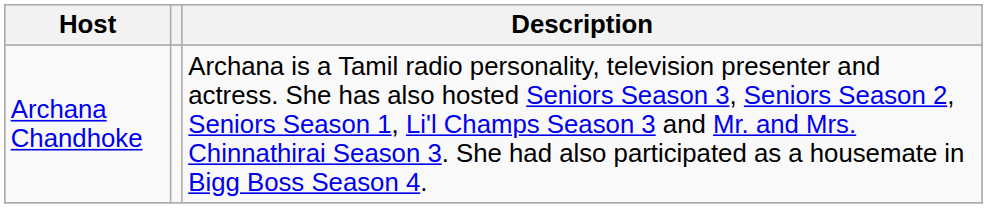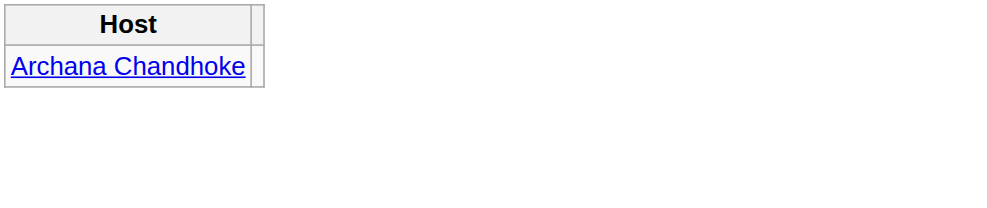 <table class="wikitable">
 <tr>
 <th>Host</th>
 <th></th>
-<th>Description</th>
 </tr>
 <tr>
 <td><a href='#'>Archana Chandhoke</a></td>
 <td></td>
-<td>Archana is a Tamil radio personality, television presenter and actress. She has also hosted <a href='#'>Seniors Season 3</a>, <a href='#'>Seniors Season 2</a>, <a href='#'>Seniors Season 1</a>, <a href='#'>Li'l Champs Season 3</a> and <a href='#'>Mr. and Mrs. Chinnathirai Season 3</a>. She had also participated as a housemate in <a href='#'>Bigg Boss Season 4</a>.</td>
 </tr>
 </table>
